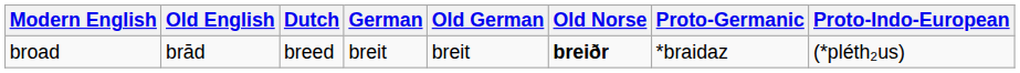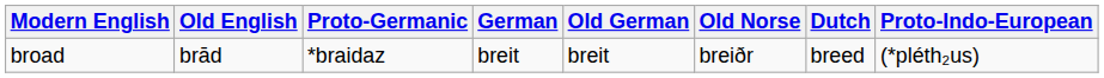 <table class="wikitable">
 <tr>
 <th><a href='#'>Modern English</a></th>
 <th><a href='#'>Old English</a></th>
-<th><a href='#'>Dutch</a></th>
+<th><a href='#'>Proto-Germanic</a></th>
 <th><a href='#'>German</a></th>
 <th><a href='#'>Old German</a></th>
 <th><a href='#'>Old Norse</a></th>
-<th><a href='#'>Proto-Germanic</a></th>
+<th><a href='#'>Dutch</a></th>
 <th><a href='#'>Proto-Indo-European</a></th>
 </tr>
 <tr>
 <td>broad</td>
 <td>brād</td>
-<td>breed</td>
+<td>*braidaz</td>
 <td>breit</td>
 <td>breit</td>
-<td><strong>breiðr</strong></td>
-<td>*braidaz</td>
+<td>breiðr</td>
+<td>breed</td>
 <td>(*pléth₂us)</td>
 </tr>
 </table>
